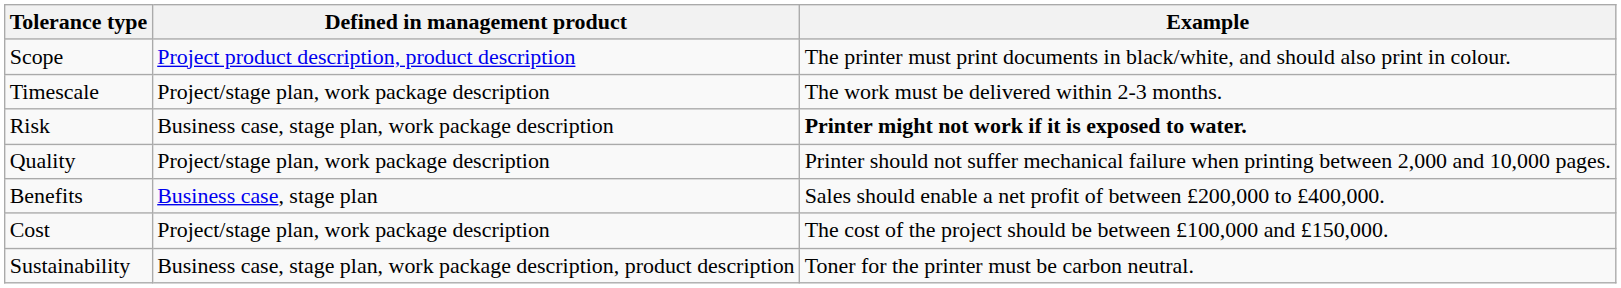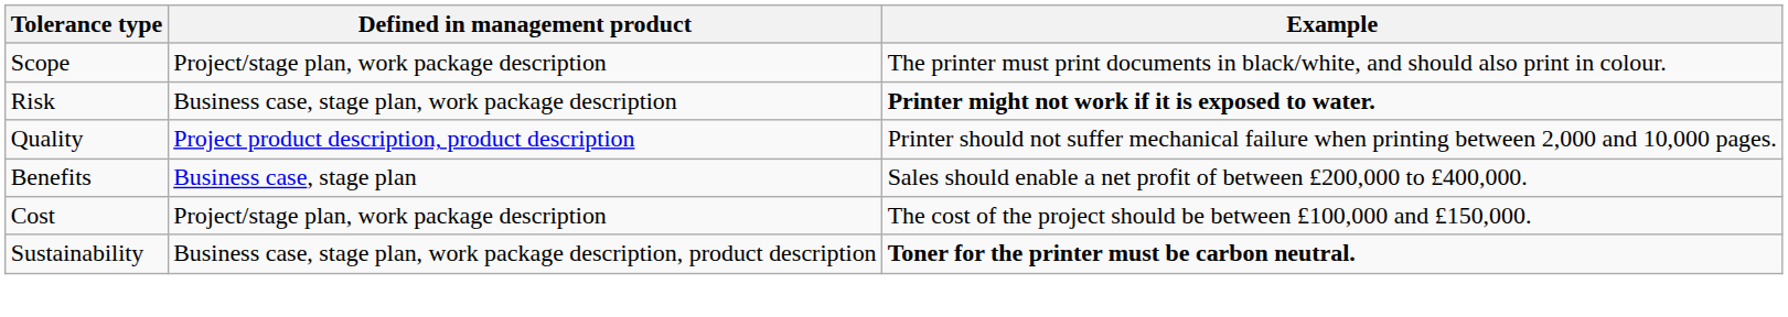 <table class="wikitable">
 <tr>
 <th>Tolerance type</th>
 <th>Defined in management product</th>
 <th>Example</th>
 </tr>
 <tr>
 <td>Scope</td>
-<td><a href='#'>Project product description, product description</a></td>
+<td>Project/stage plan, work package description</td>
 <td>The printer must print documents in black/white, and should also print in colour.</td>
-</tr>
-<tr>
-<td>Timescale</td>
-<td>Project/stage plan, work package description</td>
-<td>The work must be delivered within 2-3 months.</td>
 </tr>
 <tr>
 <td>Risk</td>
 <td>Business case, stage plan, work package description</td>
 <td><strong>Printer might not work if it is exposed to water.</strong></td>
 </tr>
 <tr>
 <td>Quality</td>
-<td>Project/stage plan, work package description</td>
+<td><a href='#'>Project product description, product description</a></td>
 <td>Printer should not suffer mechanical failure when printing between 2,000 and 10,000 pages.</td>
 </tr>
 <tr>
 <td>Benefits</td>
 <td><a href='#'>Business case</a>, stage plan</td>
 <td>Sales should enable a net profit of between £200,000 to £400,000.</td>
 </tr>
 <tr>
 <td>Cost</td>
 <td>Project/stage plan, work package description</td>
 <td>The cost of the project should be between £100,000 and £150,000.</td>
 </tr>
 <tr>
 <td>Sustainability</td>
 <td>Business case, stage plan, work package description, product description</td>
-<td>Toner for the printer must be carbon neutral.</td>
+<td><strong>Toner for the printer must be carbon neutral.</strong></td>
 </tr>
 </table>
